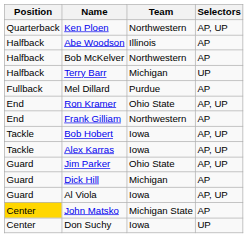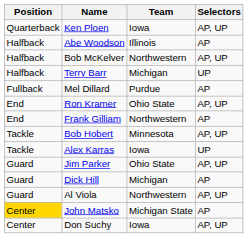 <table class="wikitable" style="font-size: 90%">
 <tr>
 <th>Position</th>
 <th>Name</th>
 <th>Team</th>
 <th>Selectors</th>
 </tr>
 <tr>
 <td>Quarterback</td>
 <td><a href='#'>Ken Ploen</a></td>
-<td>Northwestern</td>
+<td>Iowa</td>
 <td>AP, UP</td>
 </tr>
 <tr>
 <td>Halfback</td>
 <td><a href='#'>Abe Woodson</a></td>
 <td>Illinois</td>
 <td>AP</td>
 </tr>
 <tr>
 <td>Halfback</td>
 <td>Bob McKelver</td>
 <td>Northwestern</td>
-<td>AP</td>
+<td>AP, UP</td>
 </tr>
 <tr>
 <td>Halfback</td>
 <td><a href='#'>Terry Barr</a></td>
 <td>Michigan</td>
 <td>UP</td>
 </tr>
 <tr>
 <td>Fullback</td>
 <td>Mel Dillard</td>
 <td>Purdue</td>
 <td>AP</td>
 </tr>
 <tr>
 <td>End</td>
 <td><a href='#'>Ron Kramer</a></td>
 <td>Ohio State</td>
 <td>AP, UP</td>
 </tr>
 <tr>
 <td>End</td>
 <td><a href='#'>Frank Gilliam</a></td>
 <td>Northwestern</td>
 <td>AP</td>
 </tr>
 <tr>
 <td>Tackle</td>
 <td><a href='#'>Bob Hobert</a></td>
-<td>Iowa</td>
+<td>Minnesota</td>
 <td>AP, UP</td>
 </tr>
 <tr>
 <td>Tackle</td>
 <td><a href='#'>Alex Karras</a></td>
 <td>Iowa</td>
-<td>AP, UP</td>
+<td>UP</td>
 </tr>
 <tr>
 <td>Guard</td>
 <td><a href='#'>Jim Parker</a></td>
 <td>Ohio State</td>
 <td>AP, UP</td>
 </tr>
 <tr>
 <td>Guard</td>
 <td><a href='#'>Dick Hill</a></td>
 <td>Michigan</td>
 <td>AP</td>
 </tr>
 <tr>
 <td>Guard</td>
 <td>Al Viola</td>
-<td>Iowa</td>
+<td>Northwestern</td>
 <td>AP, UP</td>
 </tr>
 <tr>
 <td style="background: gold;">Center</td>
 <td><a href='#'>John Matsko</a></td>
 <td>Michigan State</td>
 <td>AP</td>
 </tr>
 <tr>
 <td>Center</td>
 <td>Don Suchy</td>
 <td>Iowa</td>
-<td>UP</td>
+<td>AP, UP</td>
 </tr>
 </table>
